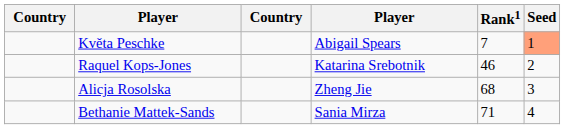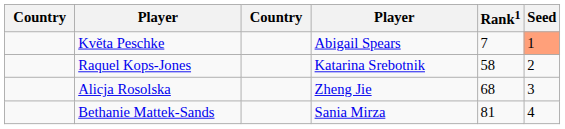 <table class="sortable wikitable">
 <tr>
 <th width="70">Country</th>
 <th width="175">Player</th>
 <th width="70">Country</th>
 <th width="175">Player</th>
 <th>Rank<sup>1</sup></th>
 <th>Seed</th>
 </tr>
 <tr>
 <td></td>
 <td><a href='#'>Květa Peschke</a></td>
 <td></td>
 <td><a href='#'>Abigail Spears</a></td>
 <td>7</td>
 <td style="background: lightsalmon;">1</td>
 </tr>
 <tr>
 <td></td>
 <td><a href='#'>Raquel Kops-Jones</a></td>
 <td></td>
 <td><a href='#'>Katarina Srebotnik</a></td>
-<td>46</td>
+<td>58</td>
 <td>2</td>
 </tr>
 <tr>
 <td></td>
 <td><a href='#'>Alicja Rosolska</a></td>
 <td></td>
 <td><a href='#'>Zheng Jie</a></td>
 <td>68</td>
 <td>3</td>
 </tr>
 <tr>
 <td></td>
 <td><a href='#'>Bethanie Mattek-Sands</a></td>
 <td></td>
 <td><a href='#'>Sania Mirza</a></td>
-<td>71</td>
+<td>81</td>
 <td>4</td>
 </tr>
 </table>
